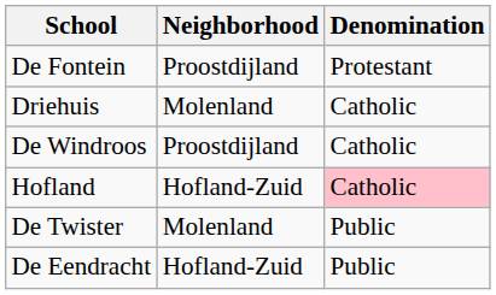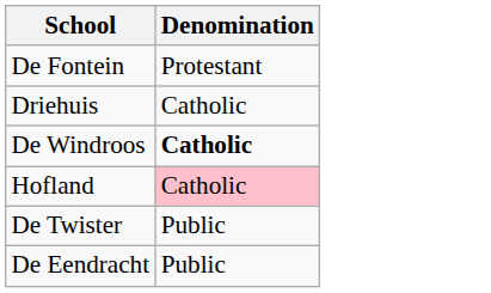 <table class="wikitable">
 <tr>
 <th>School</th>
-<th>Neighborhood</th>
 <th>Denomination</th>
 </tr>
 <tr>
 <td>De Fontein</td>
-<td>Proostdijland</td>
 <td>Protestant</td>
 </tr>
 <tr>
 <td>Driehuis</td>
-<td>Molenland</td>
 <td>Catholic</td>
 </tr>
 <tr>
 <td>De Windroos</td>
-<td>Proostdijland</td>
-<td>Catholic</td>
+<td><strong>Catholic</strong></td>
 </tr>
 <tr>
 <td>Hofland</td>
-<td>Hofland-Zuid</td>
 <td style="background: pink;">Catholic</td>
 </tr>
 <tr>
 <td>De Twister</td>
-<td>Molenland</td>
 <td>Public</td>
 </tr>
 <tr>
 <td>De Eendracht</td>
-<td>Hofland-Zuid</td>
 <td>Public</td>
 </tr>
 </table>
